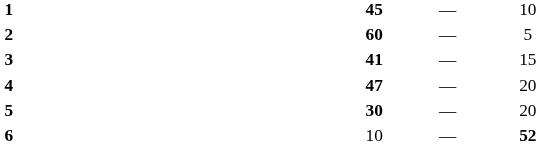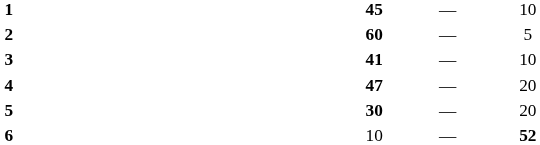 <table style="font-size:90%">
 <tr>
 <th width=50></th>
 <th width=200></th>
 <th width=100></th>
 <th width=20></th>
 <th width=100></th>
 <th width=200></th>
 </tr>
 <tr>
 <td><strong>1</strong></td>
 <td align=right><strong></strong></td>
 <td align=center><strong>45</strong></td>
 <td>—</td>
 <td align=center>10</td>
 <td></td>
 </tr>
 <tr>
 <td><strong>2</strong></td>
 <td align=right><strong></strong></td>
 <td align=center><strong>60</strong></td>
 <td>—</td>
 <td align=center>5</td>
 <td></td>
 </tr>
 <tr>
 <td><strong>3</strong></td>
 <td align=right><strong></strong></td>
 <td align=center><strong>41</strong></td>
 <td>—</td>
-<td align=center>15</td>
+<td align=center>10</td>
 <td></td>
 </tr>
 <tr>
 <td><strong>4</strong></td>
 <td align=right><strong></strong></td>
 <td align=center><strong>47</strong></td>
 <td>—</td>
 <td align=center>20</td>
 <td></td>
 </tr>
 <tr>
 <td><strong>5</strong></td>
 <td align=right><strong></strong></td>
 <td align=center><strong>30</strong></td>
 <td>—</td>
 <td align=center>20</td>
 <td></td>
 </tr>
 <tr>
 <td><strong>6</strong></td>
 <td align=right></td>
 <td align=center>10</td>
 <td>—</td>
 <td align=center><strong>52</strong></td>
 <td><strong></strong></td>
 </tr>
 <tr>
 </tr>
 </table>
